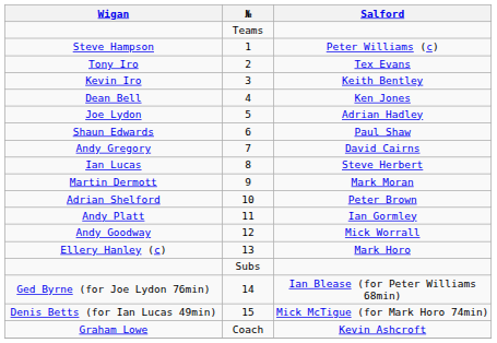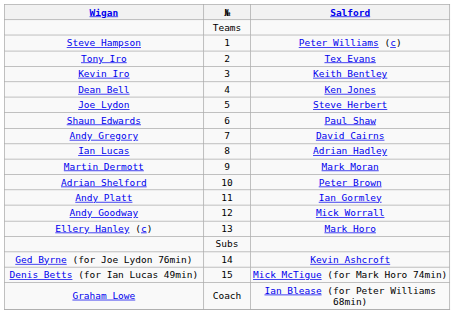 <table class="wikitable" style="text-align:center;">
 <tr>
 <th width=280 abbr=winner><a href='#'>Wigan</a></th>
 <th width=60 abbr="Number">№</th>
 <th width=280 abbr=runner-up><a href='#'>Salford</a></th>
 </tr>
 <tr>
 <td></td>
 <td>Teams</td>
 <td></td>
 </tr>
 <tr>
 <td><a href='#'>Steve Hampson</a></td>
 <td>1</td>
 <td><a href='#'>Peter Williams</a> (<a href='#'>c</a>)</td>
 </tr>
 <tr>
 <td><a href='#'>Tony Iro</a></td>
 <td>2</td>
 <td><a href='#'>Tex Evans</a></td>
 </tr>
 <tr>
 <td><a href='#'>Kevin Iro</a></td>
 <td>3</td>
 <td><a href='#'>Keith Bentley</a></td>
 </tr>
 <tr>
 <td><a href='#'>Dean Bell</a></td>
 <td>4</td>
 <td><a href='#'>Ken Jones</a></td>
 </tr>
 <tr>
 <td><a href='#'>Joe Lydon</a></td>
 <td>5</td>
-<td><a href='#'>Adrian Hadley</a></td>
+<td><a href='#'>Steve Herbert</a></td>
 </tr>
 <tr>
 <td><a href='#'>Shaun Edwards</a></td>
 <td>6</td>
 <td><a href='#'>Paul Shaw</a></td>
 </tr>
 <tr>
 <td><a href='#'>Andy Gregory</a></td>
 <td>7</td>
 <td><a href='#'>David Cairns</a></td>
 </tr>
 <tr>
 <td><a href='#'>Ian Lucas</a></td>
 <td>8</td>
-<td><a href='#'>Steve Herbert</a></td>
+<td><a href='#'>Adrian Hadley</a></td>
 </tr>
 <tr>
 <td><a href='#'>Martin Dermott</a></td>
 <td>9</td>
 <td><a href='#'>Mark Moran</a></td>
 </tr>
 <tr>
 <td><a href='#'>Adrian Shelford</a></td>
 <td>10</td>
 <td><a href='#'>Peter Brown</a></td>
 </tr>
 <tr>
 <td><a href='#'>Andy Platt</a></td>
 <td>11</td>
 <td><a href='#'>Ian Gormley</a></td>
 </tr>
 <tr>
 <td><a href='#'>Andy Goodway</a></td>
 <td>12</td>
 <td><a href='#'>Mick Worrall</a></td>
 </tr>
 <tr>
 <td><a href='#'>Ellery Hanley</a> (<a href='#'>c</a>)</td>
 <td>13</td>
 <td><a href='#'>Mark Horo</a></td>
 </tr>
 <tr>
 <td></td>
 <td>Subs</td>
 <td></td>
 </tr>
 <tr>
 <td><a href='#'>Ged Byrne</a> (for Joe Lydon 76min)</td>
 <td>14</td>
-<td><a href='#'>Ian Blease</a> (for Peter Williams 68min)</td>
+<td><a href='#'>Kevin Ashcroft</a></td>
 </tr>
 <tr>
 <td><a href='#'>Denis Betts</a> (for Ian Lucas 49min)</td>
 <td>15</td>
 <td><a href='#'>Mick McTigue</a> (for Mark Horo 74min)</td>
 </tr>
 <tr>
 <td><a href='#'>Graham Lowe</a></td>
 <td>Coach</td>
-<td><a href='#'>Kevin Ashcroft</a></td>
+<td><a href='#'>Ian Blease</a> (for Peter Williams 68min)</td>
 </tr>
 <tr>
 </tr>
 </table>
